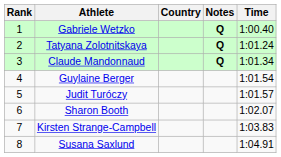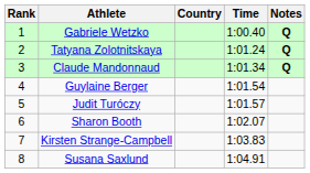 <table class="wikitable sortable" style="text-align:center">
 <tr>
 <th>Rank</th>
 <th>Athlete</th>
 <th>Country</th>
+<th>Time</th>
 <th>Notes</th>
-<th>Time</th>
 </tr>
 <tr bgcolor=ccffcc>
 <td>1</td>
 <td><a href='#'>Gabriele Wetzko</a></td>
 <td align=left></td>
+<td>1:00.40</td>
 <td><strong>Q</strong></td>
-<td>1:00.40</td>
 </tr>
 <tr bgcolor=ccffcc>
 <td>2</td>
 <td><a href='#'>Tatyana Zolotnitskaya</a></td>
 <td align=left></td>
+<td>1:01.24</td>
 <td><strong> Q </strong></td>
-<td>1:01.24</td>
 </tr>
 <tr bgcolor=ccffcc>
 <td>3</td>
 <td><a href='#'>Claude Mandonnaud</a></td>
 <td align=left></td>
+<td>1:01.34</td>
 <td><strong>Q</strong></td>
-<td>1:01.34</td>
 </tr>
 <tr>
 <td>4</td>
 <td><a href='#'>Guylaine Berger</a></td>
 <td align=left></td>
+<td>1:01.54</td>
 <td><strong> </strong></td>
-<td>1:01.54</td>
 </tr>
 <tr>
 <td>5</td>
 <td><a href='#'>Judit Turóczy</a></td>
 <td align=left></td>
+<td>1:01.57</td>
 <td><strong> </strong></td>
-<td>1:01.57</td>
 </tr>
 <tr>
 <td>6</td>
 <td><a href='#'>Sharon Booth</a></td>
 <td align=left></td>
+<td>1:02.07</td>
 <td><strong> </strong></td>
-<td>1:02.07</td>
 </tr>
 <tr>
 <td>7</td>
 <td><a href='#'>Kirsten Strange-Campbell</a></td>
 <td align=left></td>
+<td>1:03.83</td>
 <td><strong> </strong></td>
-<td>1:03.83</td>
 </tr>
 <tr>
 <td>8</td>
 <td><a href='#'>Susana Saxlund</a></td>
 <td align=left></td>
+<td>1:04.91</td>
 <td><strong> </strong></td>
-<td>1:04.91</td>
 </tr>
 </table>
